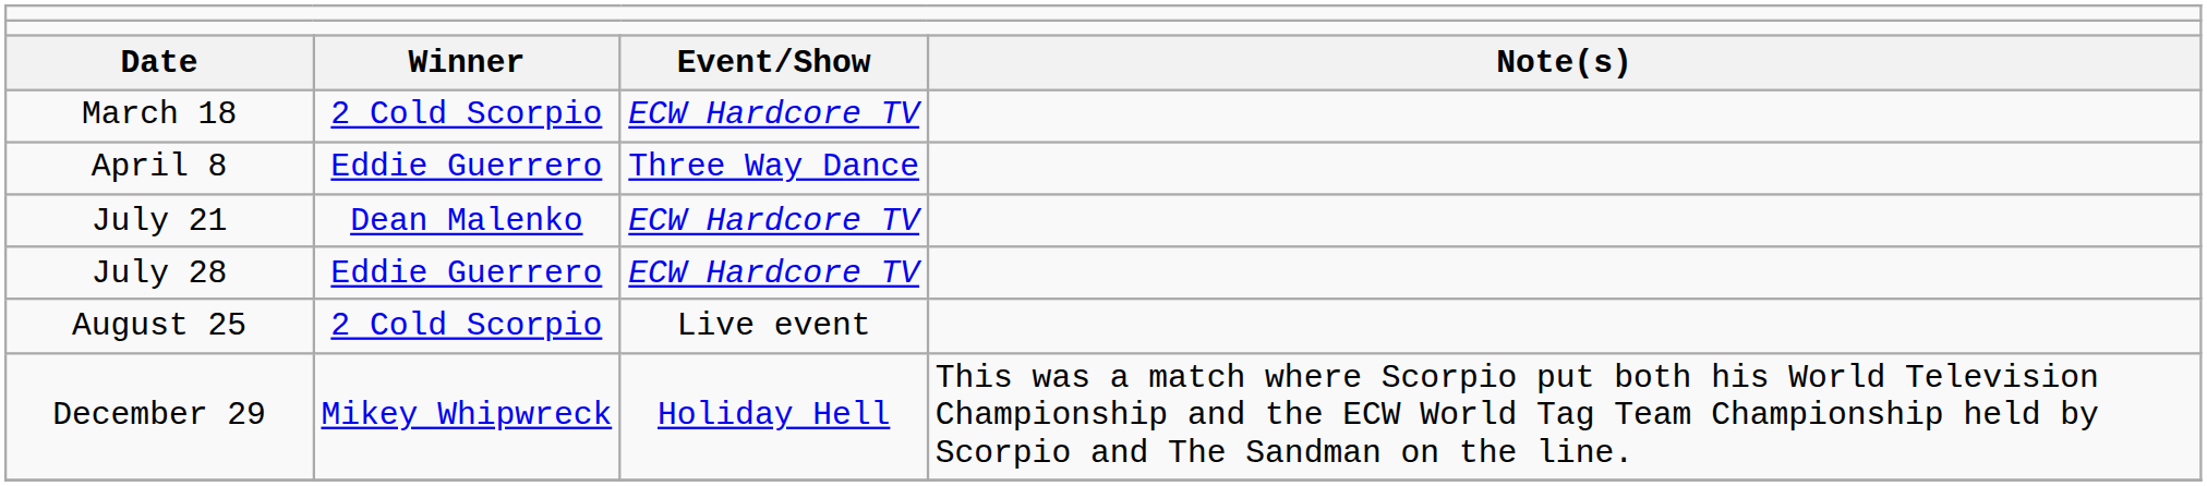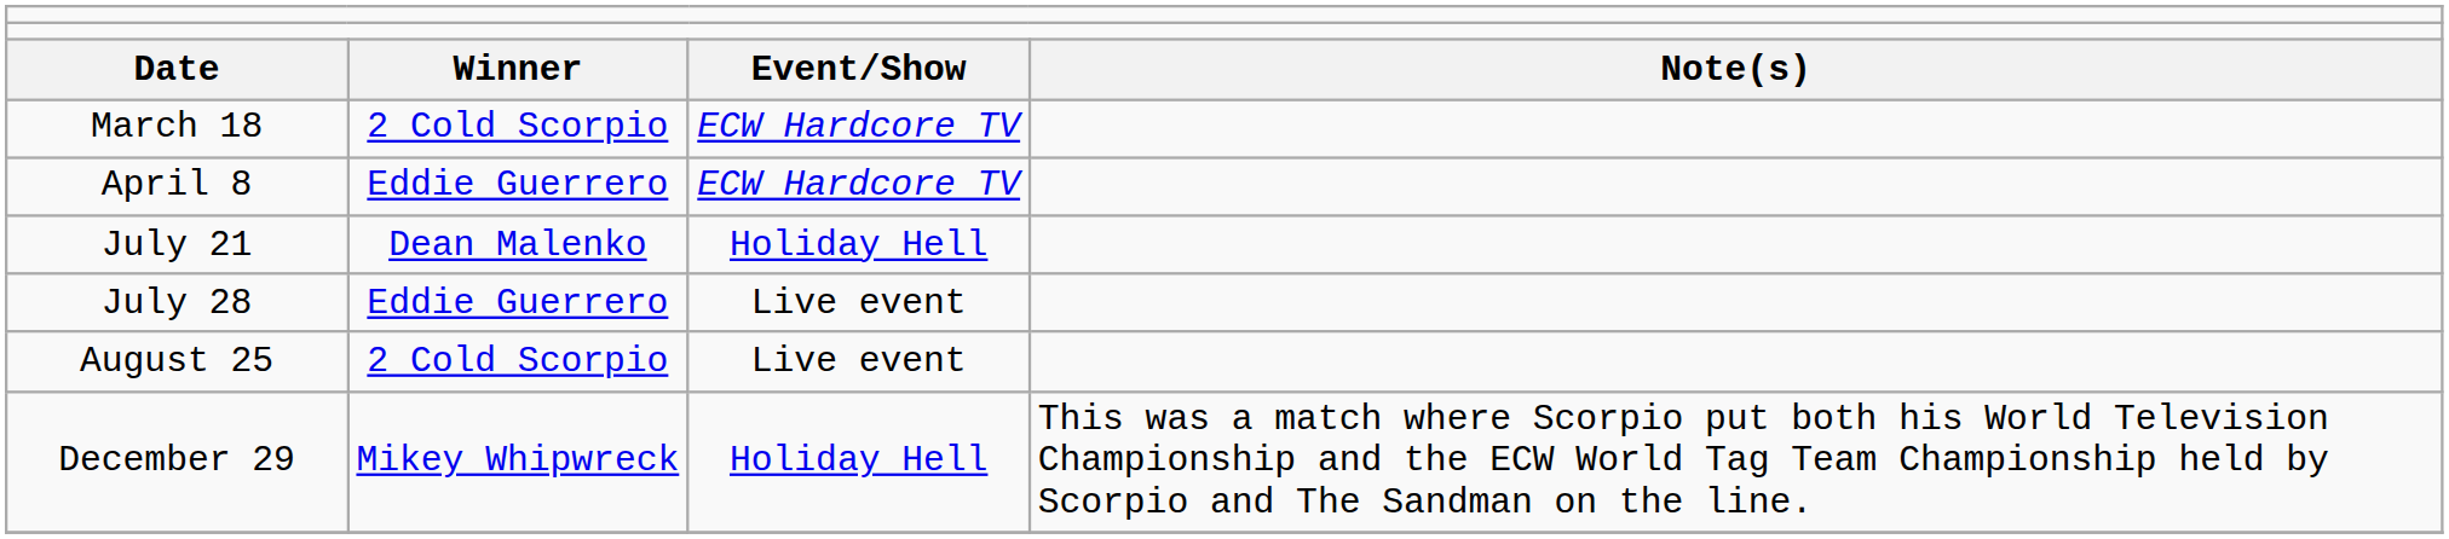 <table class="wikitable" style="text-align:center; width:100%;">
 <tr>
 <td colspan="5"></td>
 </tr>
 <tr>
 <td colspan="5"><strong></strong></td>
 </tr>
 <tr>
 <th width=14%>Date</th>
 <th width=14%>Winner</th>
 <th width=14%>Event/Show</th>
 <th width=58%>Note(s)</th>
 </tr>
 <tr>
 <td>March 18</td>
 <td><a href='#'>2 Cold Scorpio</a></td>
 <td><em><a href='#'>ECW Hardcore TV</a></em></td>
 <td align=left></td>
 </tr>
 <tr>
 <td>April 8</td>
 <td><a href='#'>Eddie Guerrero</a></td>
-<td><a href='#'>Three Way Dance</a></td>
+<td><em><a href='#'>ECW Hardcore TV</a></em></td>
 <td align=left></td>
 </tr>
 <tr>
 <td>July 21</td>
 <td><a href='#'>Dean Malenko</a></td>
-<td><em><a href='#'>ECW Hardcore TV</a></em></td>
+<td><a href='#'>Holiday Hell</a></td>
 <td align=left></td>
 </tr>
 <tr>
 <td>July 28</td>
 <td><a href='#'>Eddie Guerrero</a></td>
-<td><em><a href='#'>ECW Hardcore TV</a></em></td>
+<td>Live event</td>
 <td align=left></td>
 </tr>
 <tr>
 <td>August 25</td>
 <td><a href='#'>2 Cold Scorpio</a></td>
 <td>Live event</td>
 <td align=left></td>
 </tr>
 <tr>
 <td>December 29</td>
 <td><a href='#'>Mikey Whipwreck</a></td>
 <td><a href='#'>Holiday Hell</a></td>
 <td align=left>This was a match where Scorpio put both his World Television Championship and the ECW World Tag Team Championship held by Scorpio and The Sandman on the line.</td>
 </tr>
 <tr>
 </tr>
 </table>
